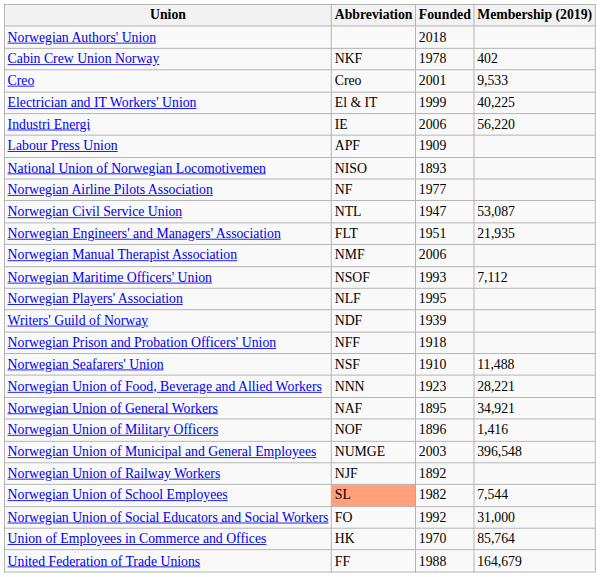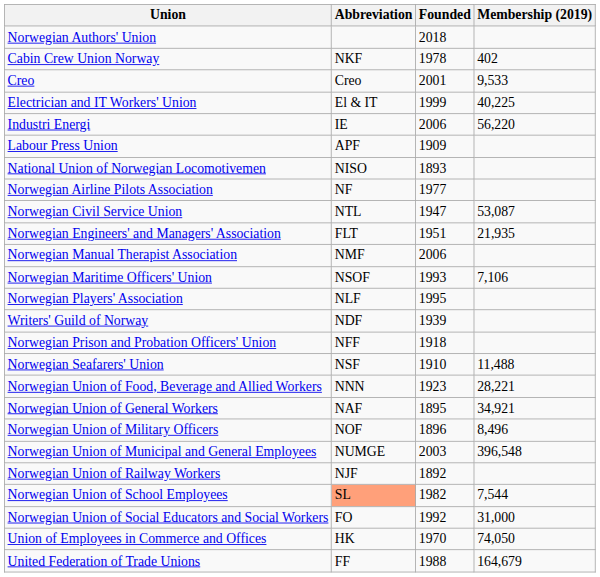 <table class="wikitable sortable">
 <tr>
 <th>Union</th>
 <th>Abbreviation</th>
 <th>Founded</th>
 <th>Membership (2019)</th>
 </tr>
 <tr>
 <td><a href='#'>Norwegian Authors' Union</a></td>
 <td></td>
 <td>2018</td>
 <td></td>
 </tr>
 <tr>
 <td><a href='#'>Cabin Crew Union Norway</a></td>
 <td>NKF</td>
 <td>1978</td>
 <td>402</td>
 </tr>
 <tr>
 <td><a href='#'>Creo</a></td>
 <td>Creo</td>
 <td>2001</td>
 <td>9,533</td>
 </tr>
 <tr>
 <td><a href='#'>Electrician and IT Workers' Union</a></td>
 <td>El & IT</td>
 <td>1999</td>
 <td>40,225</td>
 </tr>
 <tr>
 <td><a href='#'>Industri Energi</a></td>
 <td>IE</td>
 <td>2006</td>
 <td>56,220</td>
 </tr>
 <tr>
 <td><a href='#'>Labour Press Union</a></td>
 <td>APF</td>
 <td>1909</td>
 <td></td>
 </tr>
 <tr>
 <td><a href='#'>National Union of Norwegian Locomotivemen</a></td>
 <td>NISO</td>
 <td>1893</td>
 <td></td>
 </tr>
 <tr>
 <td><a href='#'>Norwegian Airline Pilots Association</a></td>
 <td>NF</td>
 <td>1977</td>
 <td></td>
 </tr>
 <tr>
 <td><a href='#'>Norwegian Civil Service Union</a></td>
 <td>NTL</td>
 <td>1947</td>
 <td>53,087</td>
 </tr>
 <tr>
 <td><a href='#'>Norwegian Engineers' and Managers' Association</a></td>
 <td>FLT</td>
 <td>1951</td>
 <td>21,935</td>
 </tr>
 <tr>
 <td><a href='#'>Norwegian Manual Therapist Association</a></td>
 <td>NMF</td>
 <td>2006</td>
 <td></td>
 </tr>
 <tr>
 <td><a href='#'>Norwegian Maritime Officers' Union</a></td>
 <td>NSOF</td>
 <td>1993</td>
-<td>7,112</td>
+<td>7,106</td>
 </tr>
 <tr>
 <td><a href='#'>Norwegian Players' Association</a></td>
 <td>NLF</td>
 <td>1995</td>
 <td></td>
 </tr>
 <tr>
 <td><a href='#'>Writers' Guild of Norway</a></td>
 <td>NDF</td>
 <td>1939</td>
 <td></td>
 </tr>
 <tr>
 <td><a href='#'>Norwegian Prison and Probation Officers' Union</a></td>
 <td>NFF</td>
 <td>1918</td>
 <td></td>
 </tr>
 <tr>
 <td><a href='#'>Norwegian Seafarers' Union</a></td>
 <td>NSF</td>
 <td>1910</td>
 <td>11,488</td>
 </tr>
 <tr>
 <td><a href='#'>Norwegian Union of Food, Beverage and Allied Workers</a></td>
 <td>NNN</td>
 <td>1923</td>
 <td>28,221</td>
 </tr>
 <tr>
 <td><a href='#'>Norwegian Union of General Workers</a></td>
 <td>NAF</td>
 <td>1895</td>
 <td>34,921</td>
 </tr>
 <tr>
 <td><a href='#'>Norwegian Union of Military Officers</a></td>
 <td>NOF</td>
 <td>1896</td>
-<td>1,416</td>
+<td>8,496</td>
 </tr>
 <tr>
 <td><a href='#'>Norwegian Union of Municipal and General Employees</a></td>
 <td>NUMGE</td>
 <td>2003</td>
 <td>396,548</td>
 </tr>
 <tr>
 <td><a href='#'>Norwegian Union of Railway Workers</a></td>
 <td>NJF</td>
 <td>1892</td>
 <td></td>
 </tr>
 <tr>
 <td><a href='#'>Norwegian Union of School Employees</a></td>
 <td style="background: lightsalmon;">SL</td>
 <td>1982</td>
 <td>7,544</td>
 </tr>
 <tr>
 <td><a href='#'>Norwegian Union of Social Educators and Social Workers</a></td>
 <td>FO</td>
 <td>1992</td>
 <td>31,000</td>
 </tr>
 <tr>
 <td><a href='#'>Union of Employees in Commerce and Offices</a></td>
 <td>HK</td>
 <td>1970</td>
-<td>85,764</td>
+<td>74,050</td>
 </tr>
 <tr>
 <td><a href='#'>United Federation of Trade Unions</a></td>
 <td>FF</td>
 <td>1988</td>
 <td>164,679</td>
 </tr>
 </table>
